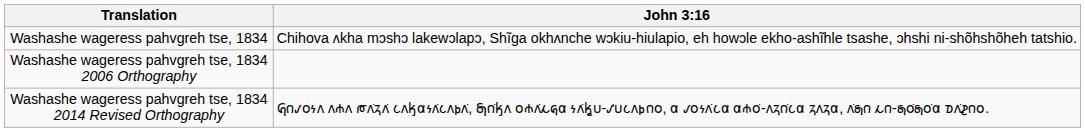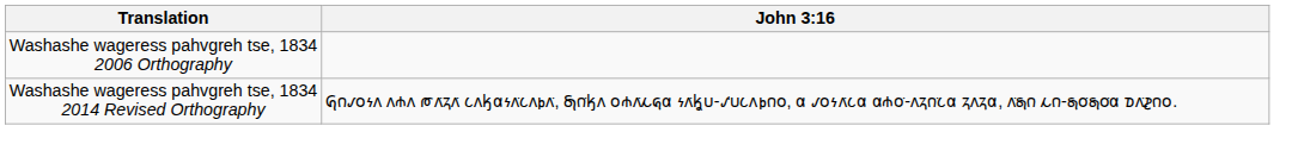 <table class="wikitable">
 <tr>
 <th style="text-align:center; width:25%;">Translation</th>
 <th>John 3:16</th>
-</tr>
-<tr>
-<td style="text-align:center;">Washashe wageress pahvgreh tse, 1834</td>
-<td>Chihova ʌkha mɔshɔ lakewɔlapɔ, Shĩga okhʌnche wɔkiu-hiulapio, eh howɔle ekho-ashĩhle tsashe, ɔhshi ni-shõhshõheh tatshio.</td>
 </tr>
 <tr>
 <td style="text-align:center;">Washashe wageress pahvgreh tse, 1834<br><em>2006 Orthography</em></td>
 <td></td>
 </tr>
 <tr>
 <td style="text-align:center;">Washashe wageress pahvgreh tse, 1834<br><em>2014 Revised Orthography</em></td>
 <td>𐒵𐓣𐓡𐓪𐓷𐓘 𐓘𐓸𐓘 𐓨𐓘͘𐓻𐓘͘ 𐓧𐓘𐓤𐓟𐓷𐓘͘𐓧𐓘𐓬𐓘͘, 𐓇𐓣͘𐓤𐓘 𐓪𐓸𐓘͘𐓩𐓝𐓟 𐓷𐓘͘𐓦𐓶-𐓢𐓶𐓧𐓘𐓬𐓣𐓪, 𐓟 𐓡𐓪𐓷𐓘͘𐓧𐓟 𐓟𐓸𐓪͘-𐓘𐓻𐓣͘𐓧𐓟 𐓻𐓘𐓻𐓟, 𐓘͘𐓯𐓣 𐓩𐓣-𐓯𐓪͘𐓯𐓪͘𐓟 𐓰𐓘͘𐓴𐓣𐓪.</td>
 </tr>
 </table>
